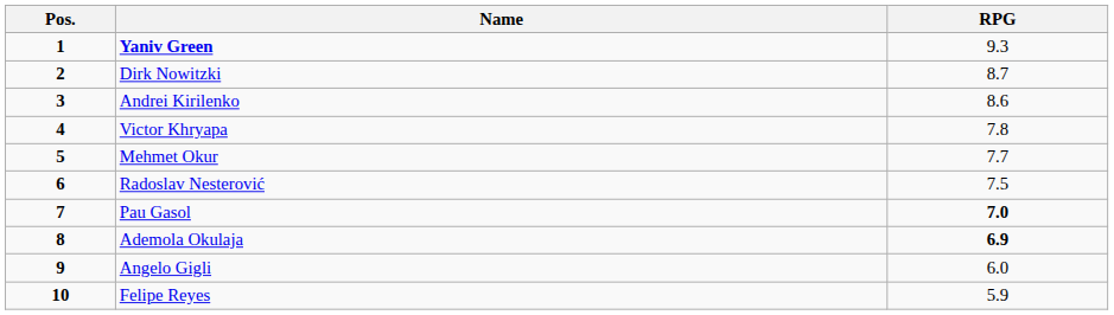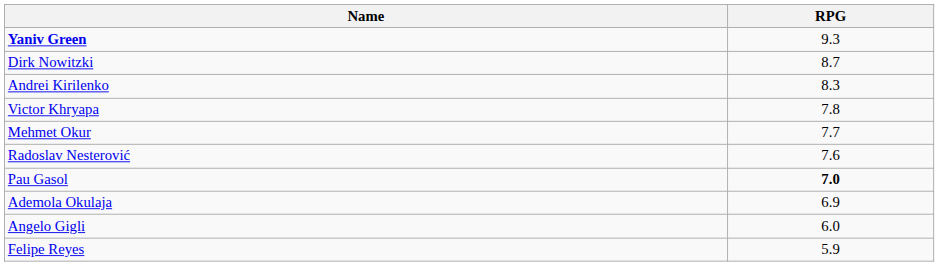 <table class=wikitable width="80%">
 <tr>
-<th width="10%">Pos.</th>
 <th width="70%">Name</th>
 <th width="20%">RPG</th>
 </tr>
 <tr>
-<td align=center><strong>1</strong></td>
 <td> <strong><a href='#'>Yaniv Green</a></strong></td>
 <td align=center>9.3</td>
 </tr>
 <tr>
-<td align=center><strong>2</strong></td>
 <td> <a href='#'>Dirk Nowitzki</a></td>
 <td align=center>8.7</td>
 </tr>
 <tr>
-<td align=center><strong>3</strong></td>
 <td> <a href='#'>Andrei Kirilenko</a></td>
-<td align=center>8.6</td>
+<td align=center>8.3</td>
 </tr>
 <tr>
-<td align=center><strong>4</strong></td>
 <td> <a href='#'>Victor Khryapa</a></td>
 <td align=center>7.8</td>
 </tr>
 <tr>
-<td align=center><strong>5</strong></td>
 <td> <a href='#'>Mehmet Okur</a></td>
 <td align=center>7.7</td>
 </tr>
 <tr>
-<td align=center><strong>6</strong></td>
 <td> <a href='#'>Radoslav Nesterović</a></td>
-<td align=center>7.5</td>
+<td align=center>7.6</td>
 </tr>
 <tr>
-<td align=center><strong>7</strong></td>
 <td> <a href='#'>Pau Gasol</a></td>
 <td align=center><strong>7.0</strong></td>
 </tr>
 <tr>
-<td align=center><strong>8</strong></td>
 <td> <a href='#'>Ademola Okulaja</a></td>
-<td align=center><strong>6.9</strong></td>
+<td align=center>6.9</td>
 </tr>
 <tr>
-<td align=center><strong>9</strong></td>
 <td> <a href='#'>Angelo Gigli</a></td>
 <td align=center>6.0</td>
 </tr>
 <tr>
-<td align=center><strong>10</strong></td>
 <td> <a href='#'>Felipe Reyes</a></td>
 <td align=center>5.9</td>
 </tr>
 </table>
